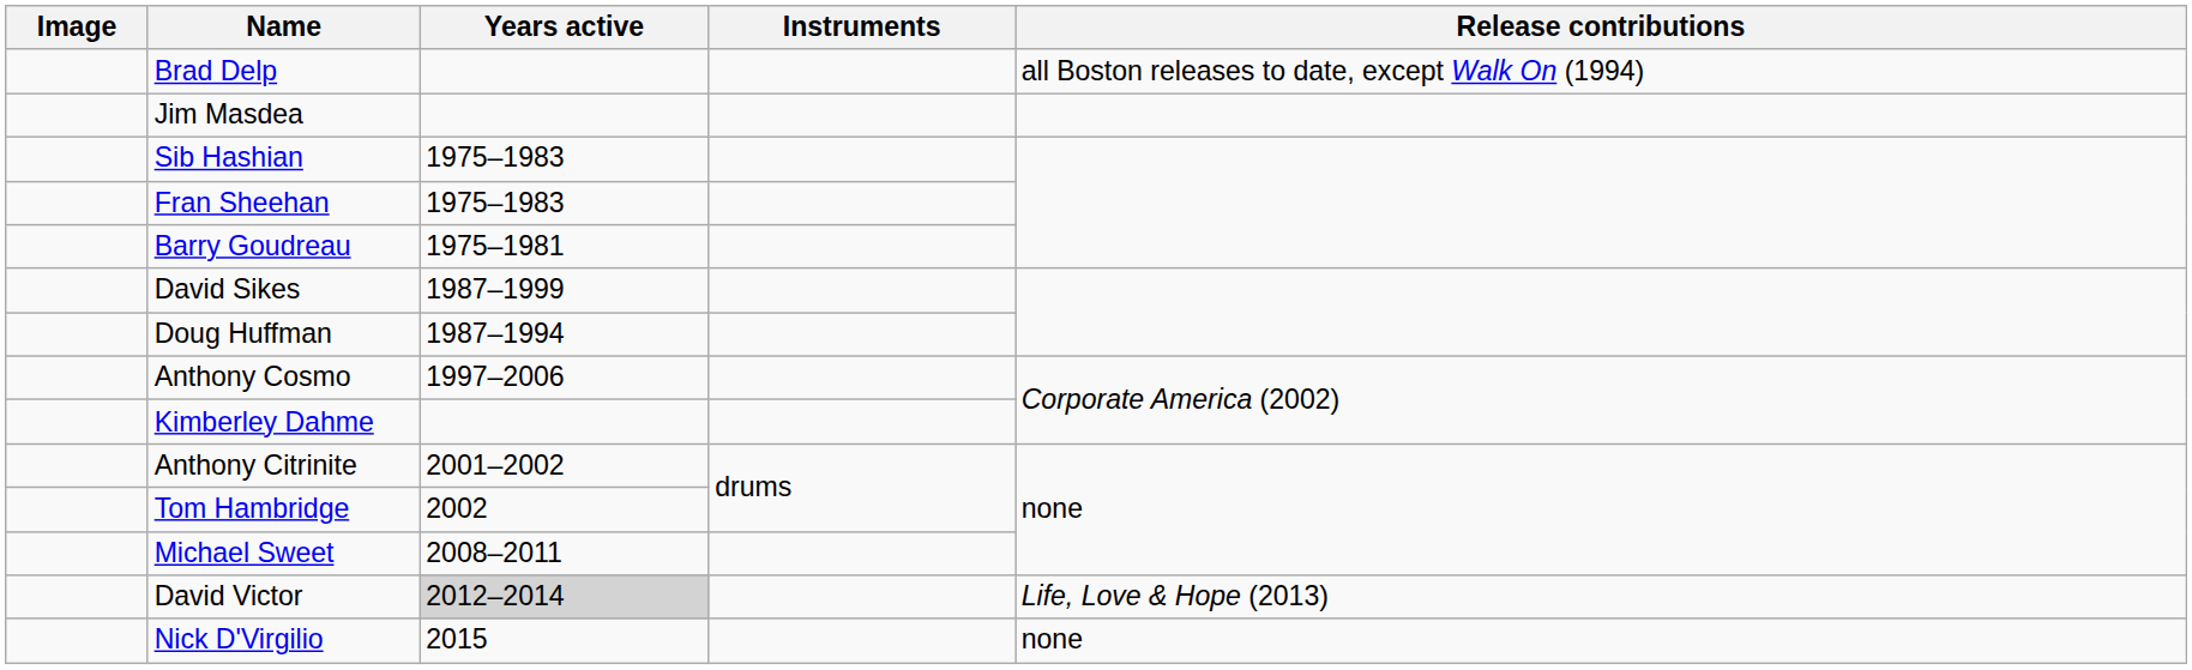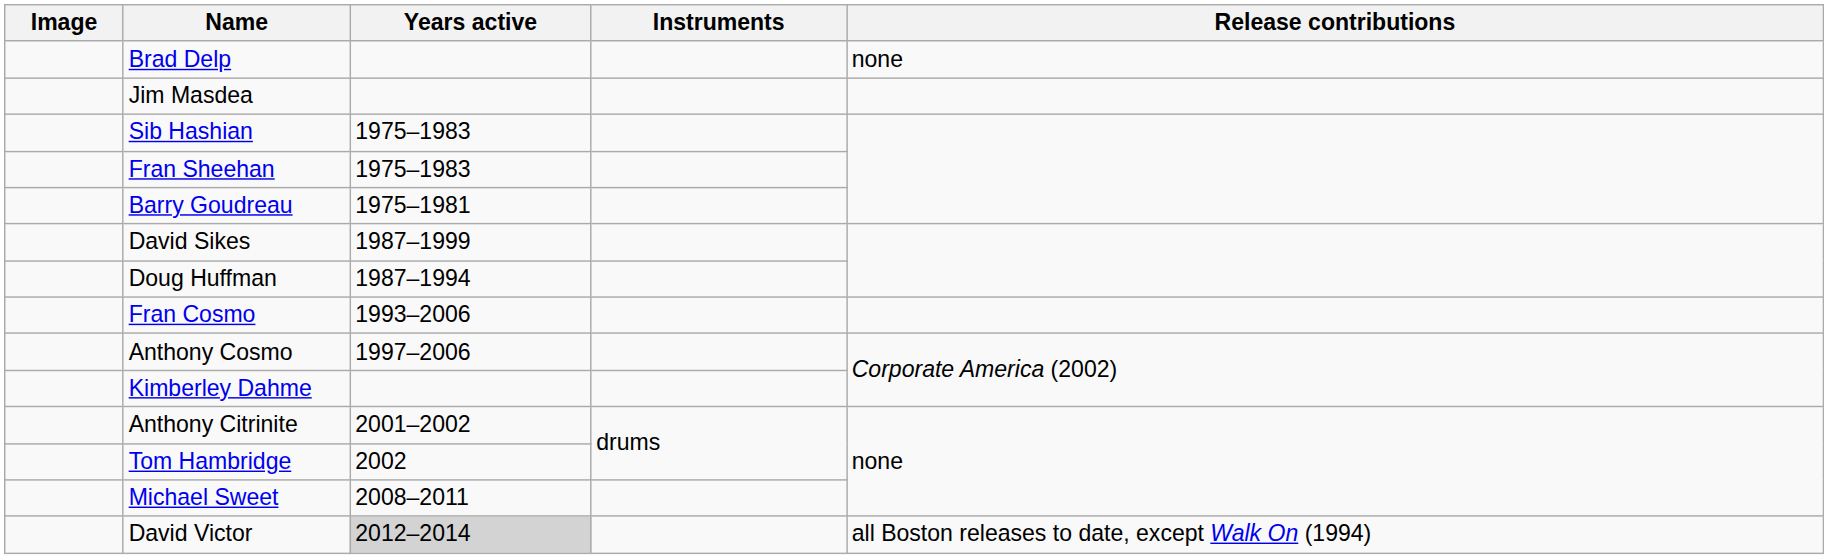 <table class="wikitable" width="100%" border="1">
 <tr>
 <th width="75">Image</th>
 <th width="150">Name</th>
 <th width="160">Years active</th>
 <th width="170">Instruments</th>
 <th>Release contributions</th>
 </tr>
 <tr>
 <td></td>
 <td><a href='#'>Brad Delp</a></td>
 <td></td>
 <td></td>
-<td>all Boston releases to date, except <em><a href='#'>Walk On</a></em> (1994)</td>
+<td>none </td>
 </tr>
 <tr>
 <td></td>
 <td>Jim Masdea</td>
 <td></td>
 <td></td>
 <td></td>
 </tr>
 <tr>
 <td></td>
 <td><a href='#'>Sib Hashian</a></td>
 <td>1975–1983 </td>
 <td></td>
 <td rowspan="3"></td>
 </tr>
 <tr>
 <td></td>
 <td><a href='#'>Fran Sheehan</a></td>
 <td>1975–1983</td>
 <td></td>
 </tr>
 <tr>
 <td></td>
 <td><a href='#'>Barry Goudreau</a></td>
 <td>1975–1981</td>
 <td></td>
 </tr>
 <tr>
 <td></td>
 <td>David Sikes</td>
 <td>1987–1999</td>
 <td></td>
 <td rowspan="2"></td>
 </tr>
 <tr>
 <td></td>
 <td>Doug Huffman</td>
 <td>1987–1994</td>
 <td></td>
 </tr>
 <tr>
 <td></td>
+<td><a href='#'>Fran Cosmo</a></td>
+<td>1993–2006</td>
+<td></td>
+<td></td>
+</tr>
+<tr>
+<td></td>
 <td>Anthony Cosmo<br></td>
 <td>1997–2006</td>
 <td></td>
 <td rowspan="2"><em>Corporate America</em> (2002)</td>
 </tr>
 <tr>
 <td></td>
 <td><a href='#'>Kimberley Dahme</a></td>
 <td></td>
 <td></td>
 </tr>
 <tr>
 <td></td>
 <td>Anthony Citrinite</td>
 <td>2001–2002 </td>
 <td rowspan="2">drums</td>
 <td rowspan="3">none </td>
 </tr>
 <tr>
 <td></td>
 <td><a href='#'>Tom Hambridge</a></td>
 <td>2002 </td>
 </tr>
 <tr>
 <td></td>
 <td><a href='#'>Michael Sweet</a></td>
 <td>2008–2011</td>
 <td></td>
 </tr>
 <tr>
 <td></td>
 <td>David Victor</td>
 <td style="background: lightgrey;">2012–2014</td>
 <td></td>
-<td><em>Life, Love & Hope</em> (2013)</td>
-</tr>
-<tr>
-<td></td>
-<td><a href='#'>Nick D'Virgilio</a></td>
-<td>2015</td>
-<td></td>
-<td>none </td>
+<td>all Boston releases to date, except <em><a href='#'>Walk On</a></em> (1994)</td>
 </tr>
 </table>
